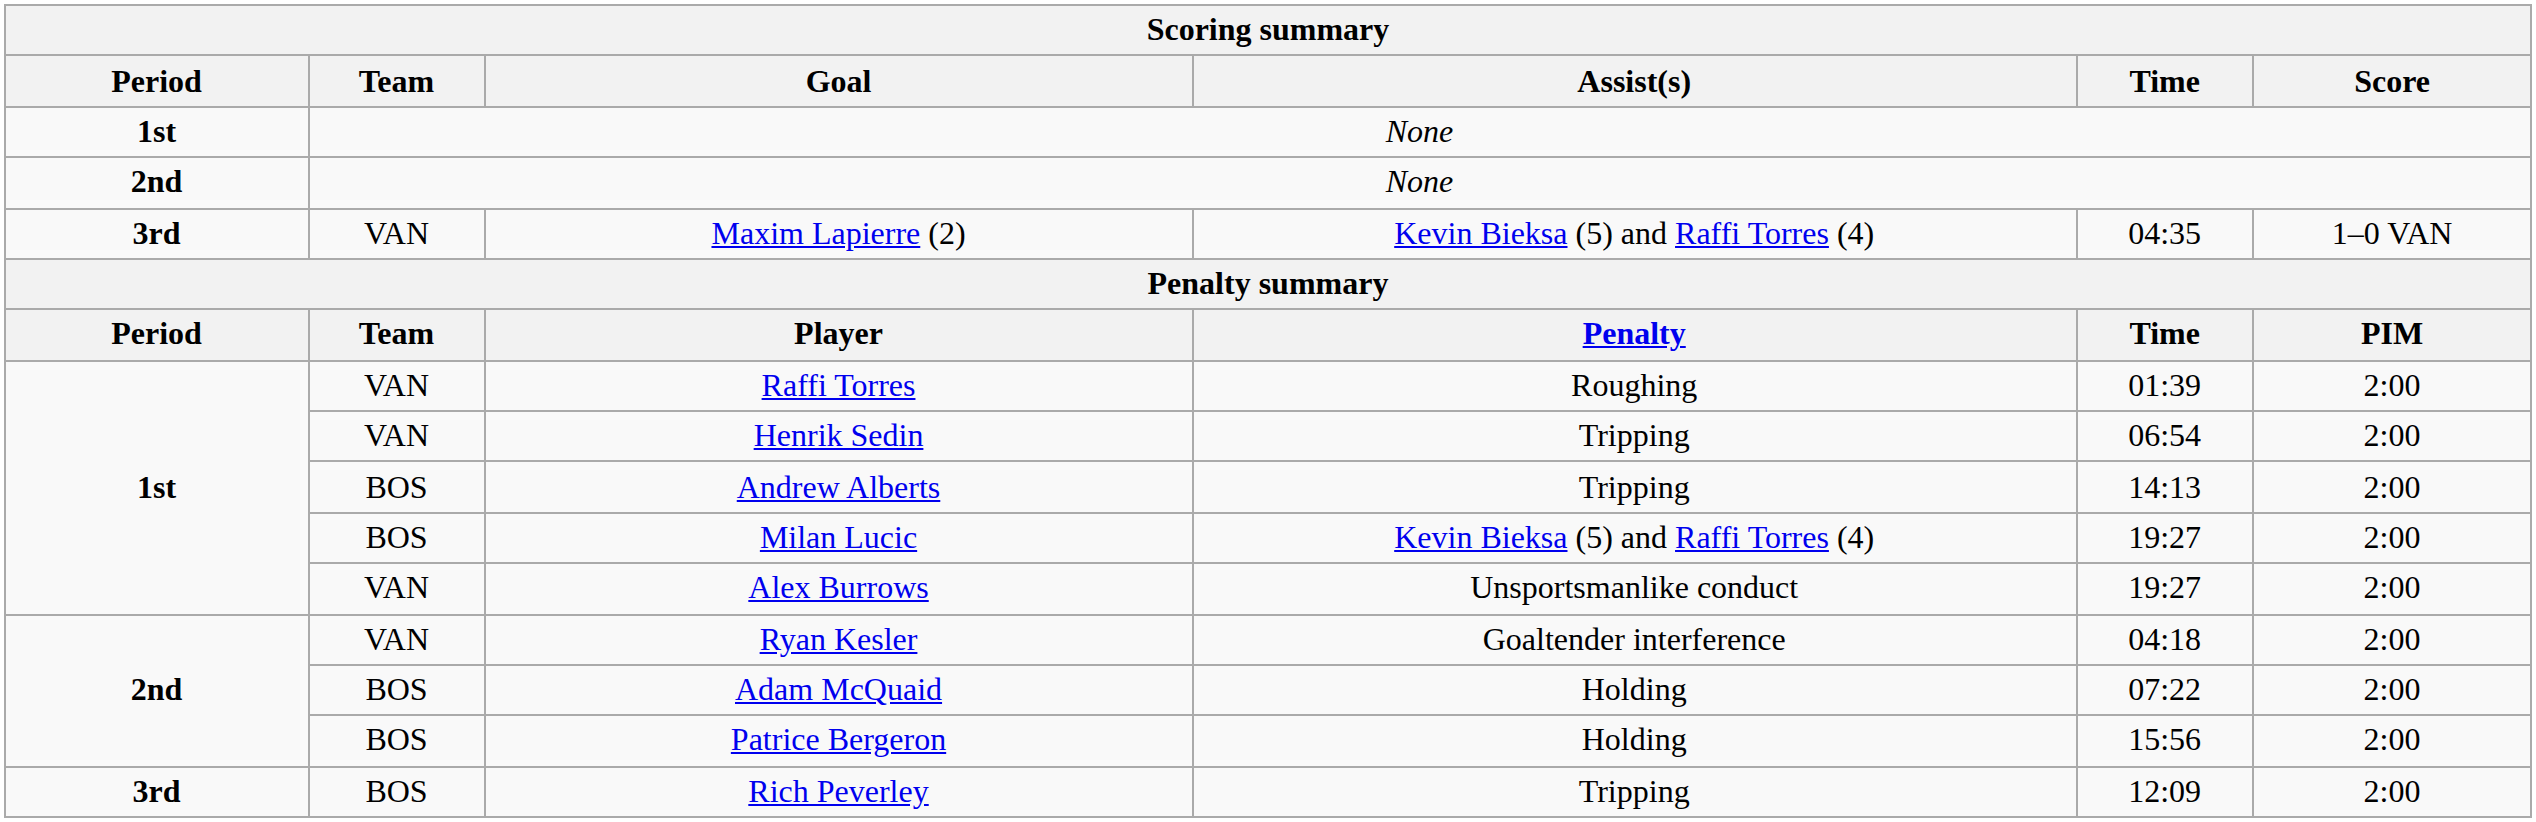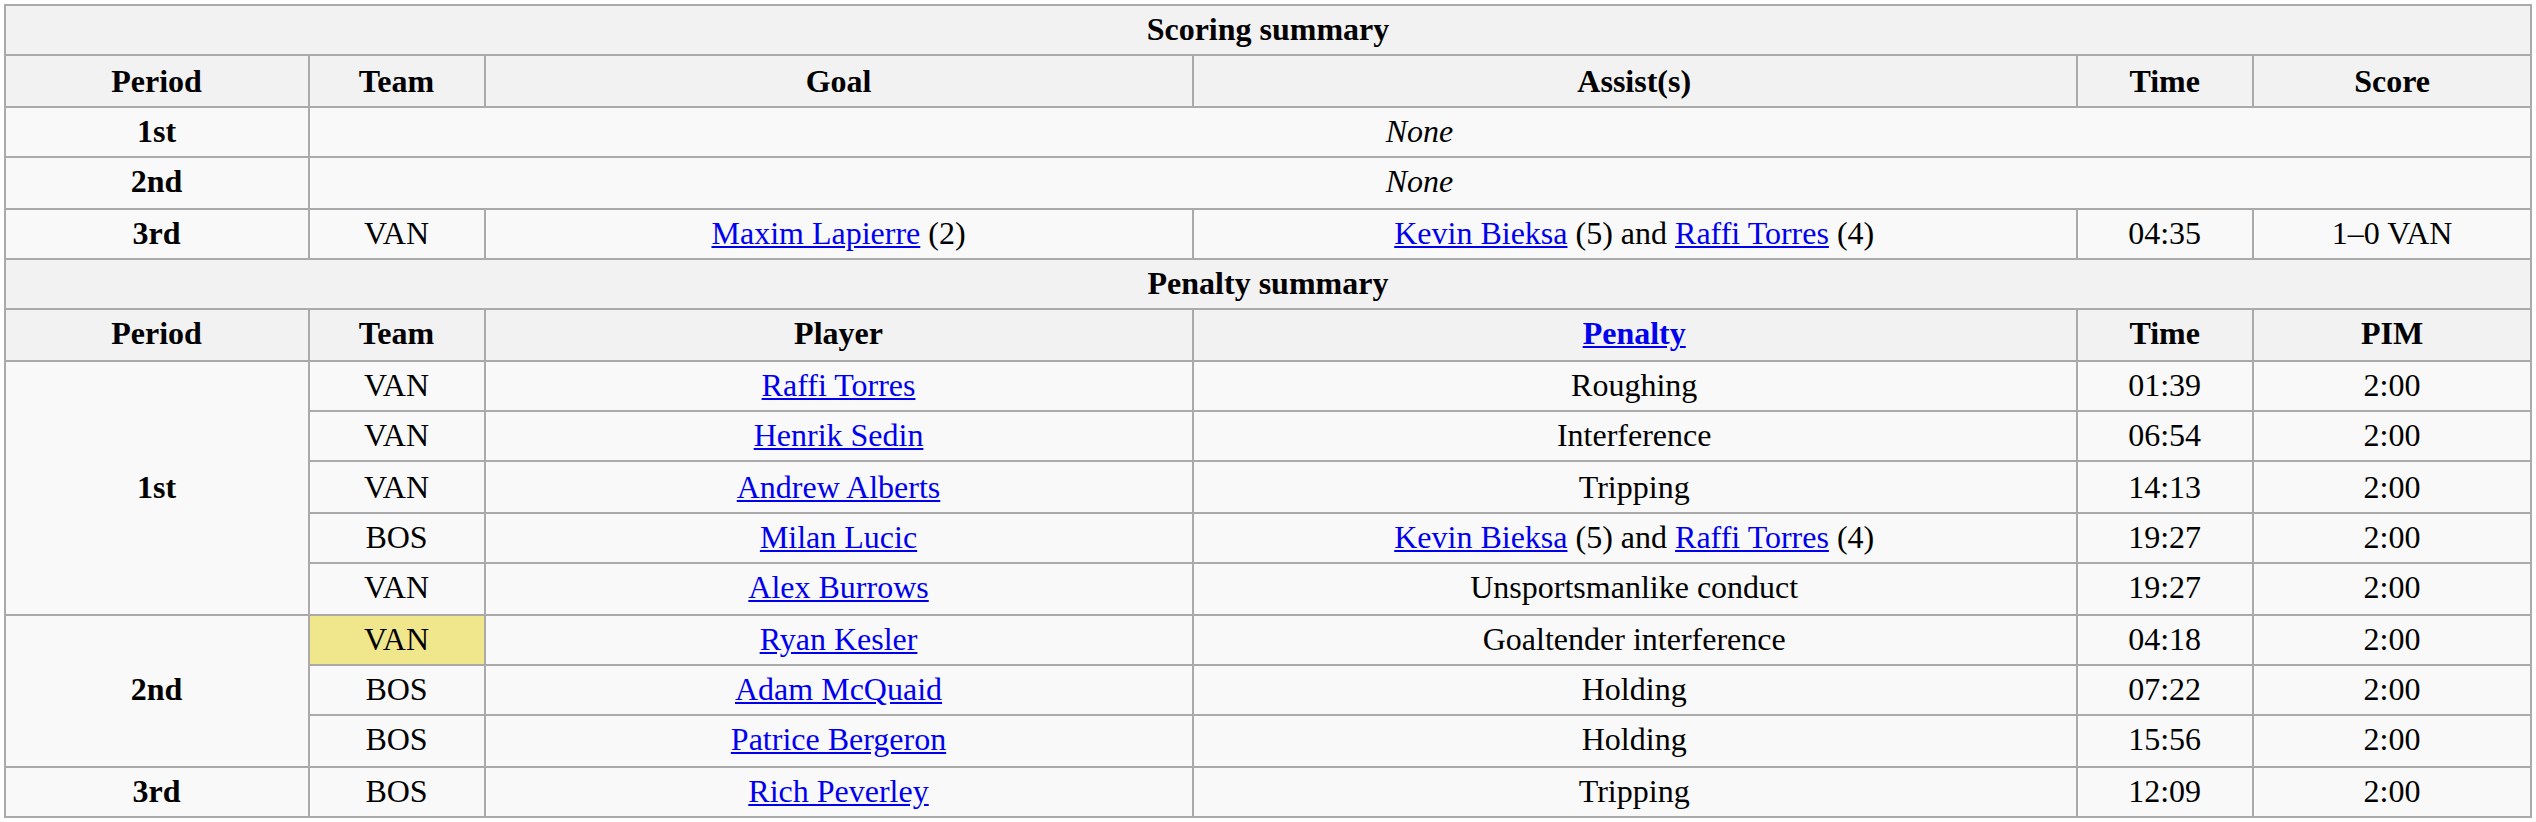 <table style="width:100%;" class="wikitable">
 <tr>
 <th colspan=6>Scoring summary</th>
 </tr>
 <tr>
 <th style="width:12%;">Period</th>
 <th style="width:7%;">Team</th>
 <th style="width:28%;">Goal</th>
 <th style="width:35%;">Assist(s)</th>
 <th style="width:7%;">Time</th>
 <th style="width:11%;">Score</th>
 </tr>
 <tr style="text-align:center;">
 <td><strong>1st</strong></td>
 <td colspan="5"><em>None</em></td>
 </tr>
 <tr style="text-align:center;">
 <td><strong>2nd</strong></td>
 <td colspan="5"><em>None</em></td>
 </tr>
 <tr style="text-align:center;">
 <td rowspan="1"><strong>3rd</strong></td>
 <td>VAN</td>
 <td><a href='#'>Maxim Lapierre</a> (2)</td>
 <td><a href='#'>Kevin Bieksa</a> (5) and <a href='#'>Raffi Torres</a> (4)</td>
 <td>04:35</td>
 <td>1–0 VAN</td>
 </tr>
 <tr>
 <th colspan=6>Penalty summary</th>
 </tr>
 <tr>
 <th style="width:12%;">Period</th>
 <th style="width:7%;">Team</th>
 <th style="width:28%;">Player</th>
 <th style="width:35%;"><a href='#'>Penalty</a></th>
 <th style="width:7%;">Time</th>
 <th style="width:11%;">PIM</th>
 </tr>
 <tr style="text-align:center;">
 <td rowspan="5"><strong>1st</strong></td>
 <td>VAN</td>
 <td><a href='#'>Raffi Torres</a></td>
 <td>Roughing</td>
 <td>01:39</td>
 <td>2:00</td>
 </tr>
 <tr style="text-align:center;">
 <td>VAN</td>
 <td><a href='#'>Henrik Sedin</a></td>
-<td>Tripping</td>
+<td>Interference</td>
 <td>06:54</td>
 <td>2:00</td>
 </tr>
 <tr style="text-align:center;">
-<td>BOS</td>
+<td>VAN</td>
 <td><a href='#'>Andrew Alberts</a></td>
 <td>Tripping</td>
 <td>14:13</td>
 <td>2:00</td>
 </tr>
 <tr style="text-align:center;">
 <td>BOS</td>
 <td><a href='#'>Milan Lucic</a></td>
 <td><a href='#'>Kevin Bieksa</a> (5) and <a href='#'>Raffi Torres</a> (4)</td>
 <td>19:27</td>
 <td>2:00</td>
 </tr>
 <tr style="text-align:center;">
 <td>VAN</td>
 <td><a href='#'>Alex Burrows</a></td>
 <td>Unsportsmanlike conduct</td>
 <td>19:27</td>
 <td>2:00</td>
 </tr>
 <tr style="text-align:center;">
 <td rowspan="3"><strong>2nd</strong></td>
-<td>VAN</td>
+<td style="background: khaki;">VAN</td>
 <td><a href='#'>Ryan Kesler</a></td>
 <td>Goaltender interference</td>
 <td>04:18</td>
 <td>2:00</td>
 </tr>
 <tr style="text-align:center;">
 <td>BOS</td>
 <td><a href='#'>Adam McQuaid</a></td>
 <td>Holding</td>
 <td>07:22</td>
 <td>2:00</td>
 </tr>
 <tr style="text-align:center;">
 <td>BOS</td>
 <td><a href='#'>Patrice Bergeron</a></td>
 <td>Holding</td>
 <td>15:56</td>
 <td>2:00</td>
 </tr>
 <tr style="text-align:center;">
 <td rowspan="1"><strong>3rd</strong></td>
 <td>BOS</td>
 <td><a href='#'>Rich Peverley</a></td>
 <td>Tripping</td>
 <td>12:09</td>
 <td>2:00</td>
 </tr>
 </table>
